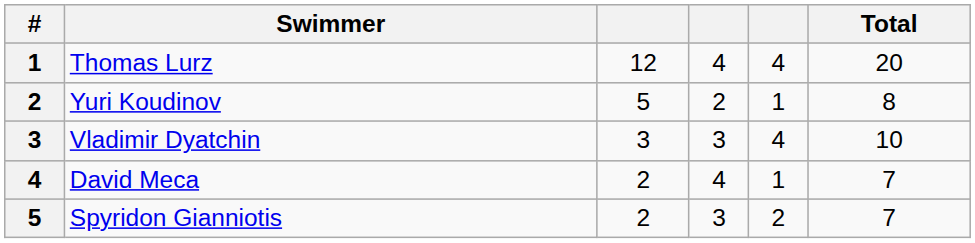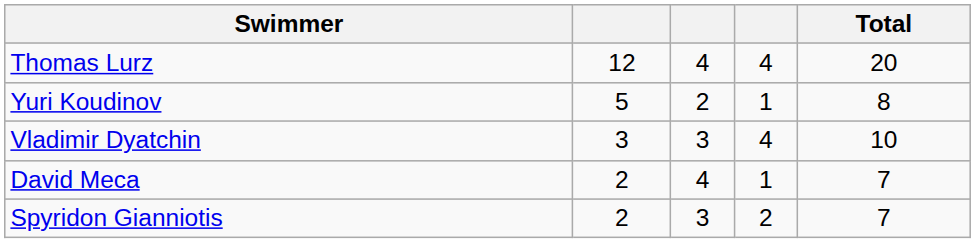 <table class="wikitable sortable" width=50% style="font-size:100%; text-align:center;">
 <tr>
-<th>#</th>
 <th>Swimmer</th>
 <th></th>
 <th></th>
 <th></th>
 <th>Total</th>
 </tr>
 <tr>
-<th>1</th>
 <td align=left> <a href='#'>Thomas Lurz</a></td>
 <td>12</td>
 <td>4</td>
 <td>4</td>
 <td>20</td>
 </tr>
 <tr>
-<th>2</th>
 <td align=left> <a href='#'>Yuri Koudinov</a></td>
 <td>5</td>
 <td>2</td>
 <td>1</td>
 <td>8</td>
 </tr>
 <tr>
-<th>3</th>
 <td align=left> <a href='#'>Vladimir Dyatchin</a></td>
 <td>3</td>
 <td>3</td>
 <td>4</td>
 <td>10</td>
 </tr>
 <tr>
-<th>4</th>
 <td align=left> <a href='#'>David Meca</a></td>
 <td>2</td>
 <td>4</td>
 <td>1</td>
 <td>7</td>
 </tr>
 <tr>
-<th>5</th>
 <td align=left> <a href='#'>Spyridon Gianniotis</a></td>
 <td>2</td>
 <td>3</td>
 <td>2</td>
 <td>7</td>
 </tr>
 </table>
